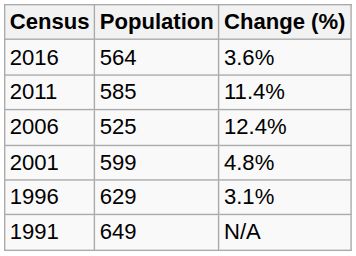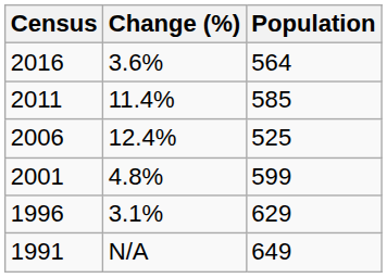 <table class="wikitable">
 <tr>
 <th>Census</th>
+<th>Change (%)</th>
 <th>Population</th>
-<th>Change (%)</th>
 </tr>
 <tr>
 <td>2016</td>
+<td> 3.6%</td>
 <td>564</td>
-<td> 3.6%</td>
 </tr>
 <tr>
 <td>2011</td>
+<td>11.4%</td>
 <td>585</td>
-<td>11.4%</td>
 </tr>
 <tr>
 <td>2006</td>
+<td>12.4%</td>
 <td>525</td>
-<td>12.4%</td>
 </tr>
 <tr>
 <td>2001</td>
+<td>4.8%</td>
 <td>599</td>
-<td>4.8%</td>
 </tr>
 <tr>
 <td>1996</td>
+<td>3.1%</td>
 <td>629</td>
-<td>3.1%</td>
 </tr>
 <tr>
 <td>1991</td>
+<td>N/A</td>
 <td>649</td>
-<td>N/A</td>
 </tr>
 </table>
